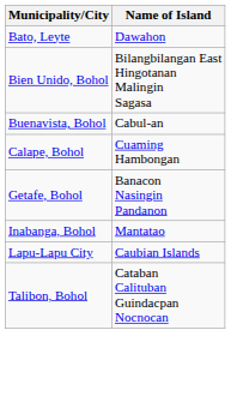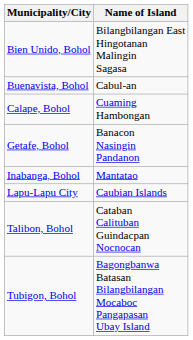 <table class="wikitable">
 <tr>
 <th>Municipality/City</th>
 <th>Name of Island</th>
-</tr>
-<tr>
-<td><a href='#'>Bato, Leyte</a></td>
-<td><a href='#'>Dawahon</a></td>
 </tr>
 <tr>
 <td><a href='#'>Bien Unido, Bohol</a></td>
 <td>Bilangbilangan East <br> Hingotanan <br> Malingin <br> Sagasa</td>
 </tr>
 <tr>
 <td><a href='#'>Buenavista, Bohol</a></td>
 <td>Cabul-an</td>
 </tr>
 <tr>
 <td><a href='#'>Calape, Bohol</a></td>
 <td><a href='#'>Cuaming</a> <br> Hambongan</td>
 </tr>
 <tr>
 <td><a href='#'>Getafe, Bohol</a></td>
 <td>Banacon <br> <a href='#'>Nasingin</a> <br> <a href='#'>Pandanon</a></td>
 </tr>
 <tr>
 <td><a href='#'>Inabanga, Bohol</a></td>
 <td><a href='#'>Mantatao</a></td>
 </tr>
 <tr>
 <td><a href='#'>Lapu-Lapu City</a></td>
 <td><a href='#'>Caubian Islands</a></td>
 </tr>
 <tr>
 <td><a href='#'>Talibon, Bohol</a></td>
 <td>Cataban <br> <a href='#'>Calituban</a> <br> Guindacpan <br> <a href='#'>Nocnocan</a></td>
 </tr>
+<tr>
+<td><a href='#'>Tubigon, Bohol</a></td>
+<td><a href='#'>Bagongbanwa</a> <br> Batasan <br> <a href='#'>Bilangbilangan</a> <br> <a href='#'>Mocaboc</a> <br> <a href='#'>Pangapasan</a> <br> <a href='#'>Ubay Island</a></td>
+</tr>
 </table>
